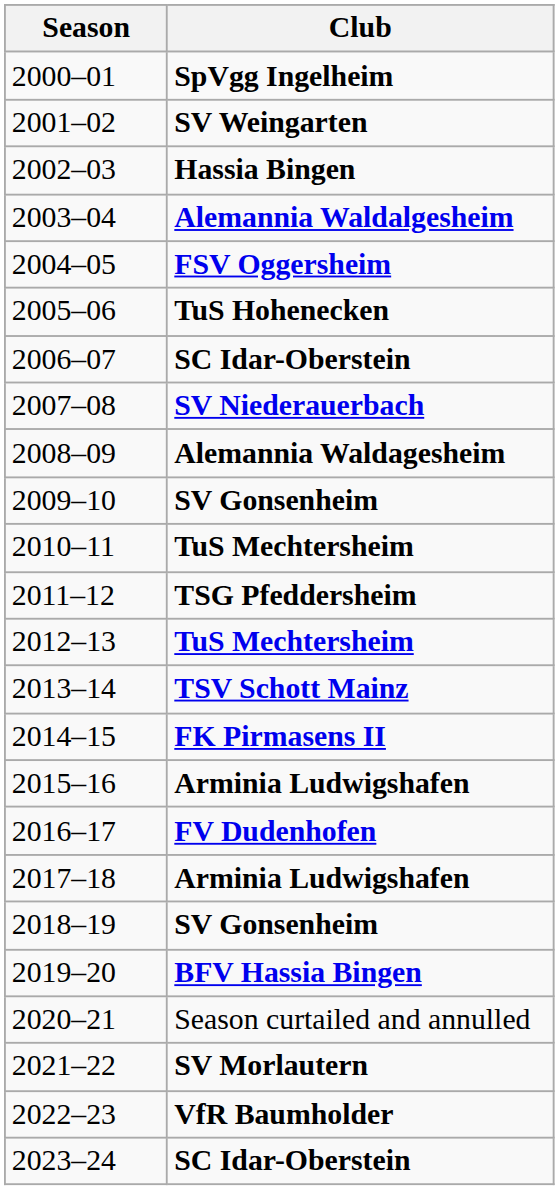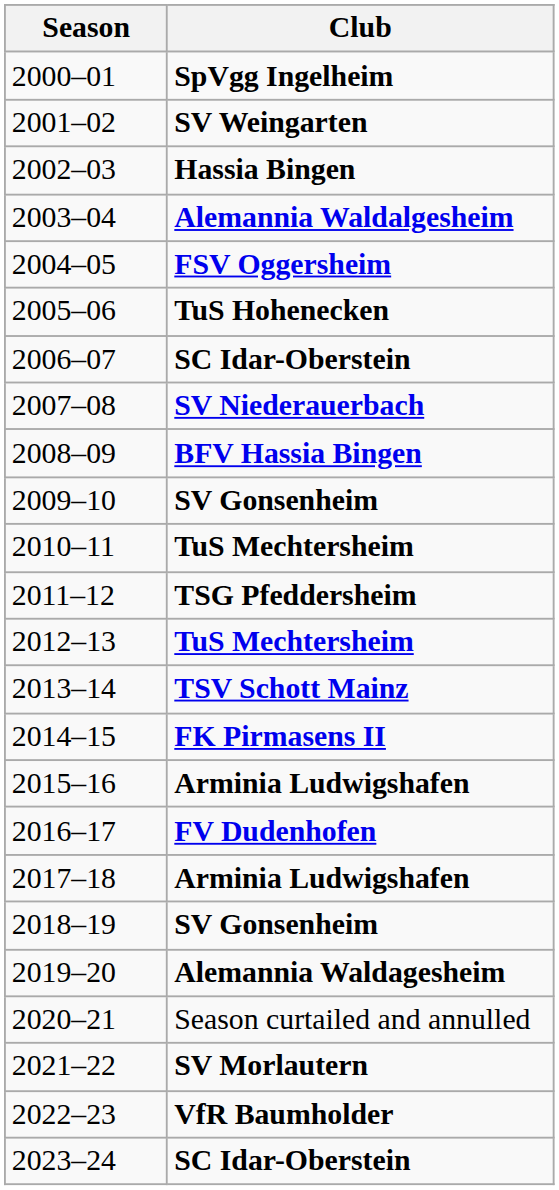 <table class="wikitable">
 <tr align="center" bgcolor="#dfdfdf">
 <th width="80">Season</th>
 <th width="200">Club</th>
 </tr>
 <tr>
 <td>2000–01</td>
 <td><strong>SpVgg Ingelheim</strong></td>
 </tr>
 <tr>
 <td>2001–02</td>
 <td><strong>SV Weingarten</strong></td>
 </tr>
 <tr>
 <td>2002–03</td>
 <td><strong>Hassia Bingen</strong></td>
 </tr>
 <tr>
 <td>2003–04</td>
 <td><strong><a href='#'>Alemannia Waldalgesheim</a></strong></td>
 </tr>
 <tr>
 <td>2004–05</td>
 <td><strong><a href='#'>FSV Oggersheim</a></strong></td>
 </tr>
 <tr>
 <td>2005–06</td>
 <td><strong>TuS Hohenecken</strong></td>
 </tr>
 <tr>
 <td>2006–07</td>
 <td><strong>SC Idar-Oberstein</strong></td>
 </tr>
 <tr>
 <td>2007–08</td>
 <td><strong><a href='#'>SV Niederauerbach</a></strong></td>
 </tr>
 <tr>
 <td>2008–09</td>
-<td><strong>Alemannia Waldagesheim</strong></td>
+<td><strong><a href='#'>BFV Hassia Bingen</a></strong></td>
 </tr>
 <tr>
 <td>2009–10</td>
 <td><strong>SV Gonsenheim</strong></td>
 </tr>
 <tr>
 <td>2010–11</td>
 <td><strong>TuS Mechtersheim</strong></td>
 </tr>
 <tr>
 <td>2011–12</td>
 <td><strong>TSG Pfeddersheim</strong></td>
 </tr>
 <tr>
 <td>2012–13</td>
 <td><strong><a href='#'>TuS Mechtersheim</a></strong></td>
 </tr>
 <tr>
 <td>2013–14</td>
 <td><strong><a href='#'>TSV Schott Mainz</a></strong></td>
 </tr>
 <tr>
 <td>2014–15</td>
 <td><strong><a href='#'>FK Pirmasens II</a></strong></td>
 </tr>
 <tr>
 <td>2015–16</td>
 <td><strong>Arminia Ludwigshafen</strong></td>
 </tr>
 <tr>
 <td>2016–17</td>
 <td><strong><a href='#'>FV Dudenhofen</a></strong></td>
 </tr>
 <tr>
 <td>2017–18</td>
 <td><strong>Arminia Ludwigshafen</strong></td>
 </tr>
 <tr>
 <td>2018–19</td>
 <td><strong>SV Gonsenheim</strong></td>
 </tr>
 <tr>
 <td>2019–20</td>
-<td><strong><a href='#'>BFV Hassia Bingen</a></strong></td>
+<td><strong>Alemannia Waldagesheim</strong></td>
 </tr>
 <tr>
 <td>2020–21</td>
 <td>Season curtailed and annulled</td>
 </tr>
 <tr>
 <td>2021–22</td>
 <td><strong>SV Morlautern</strong></td>
 </tr>
 <tr>
 <td>2022–23</td>
 <td><strong>VfR Baumholder</strong></td>
 </tr>
 <tr>
 <td>2023–24</td>
 <td><strong>SC Idar-Oberstein</strong></td>
 </tr>
 </table>
